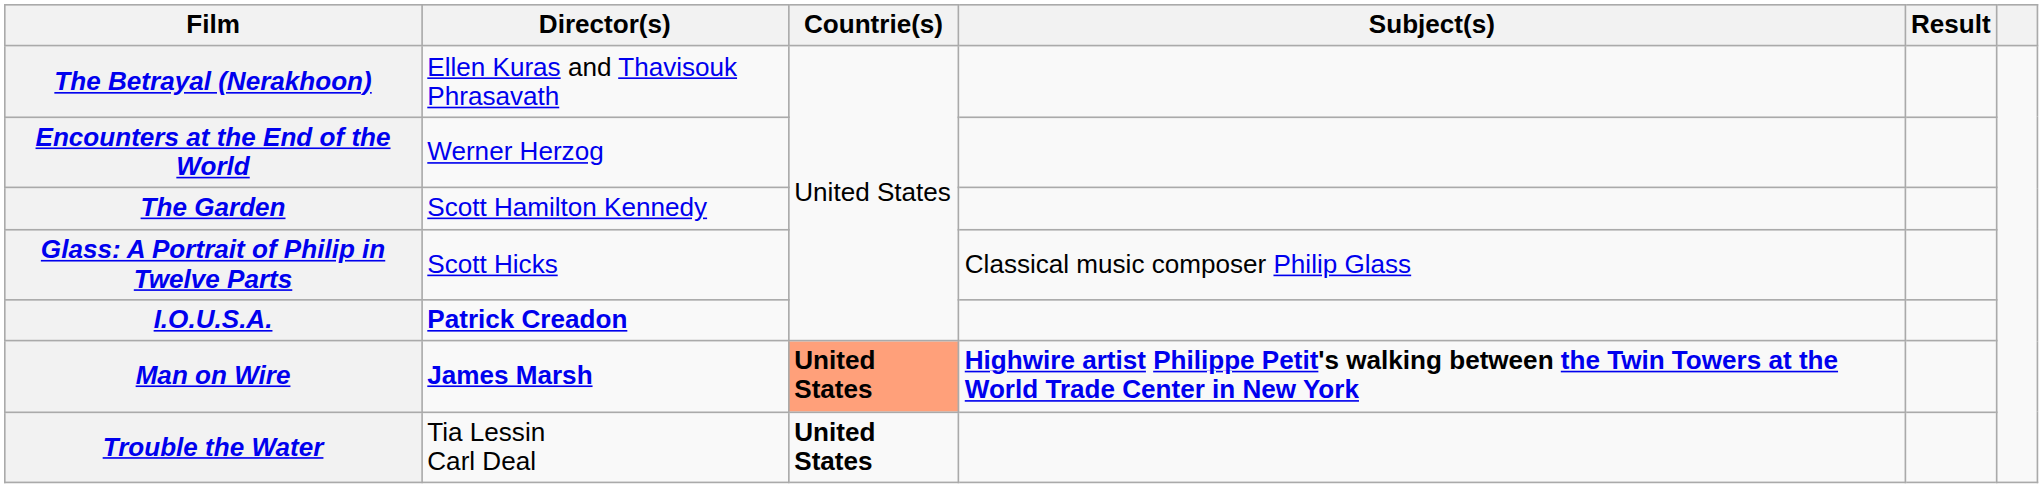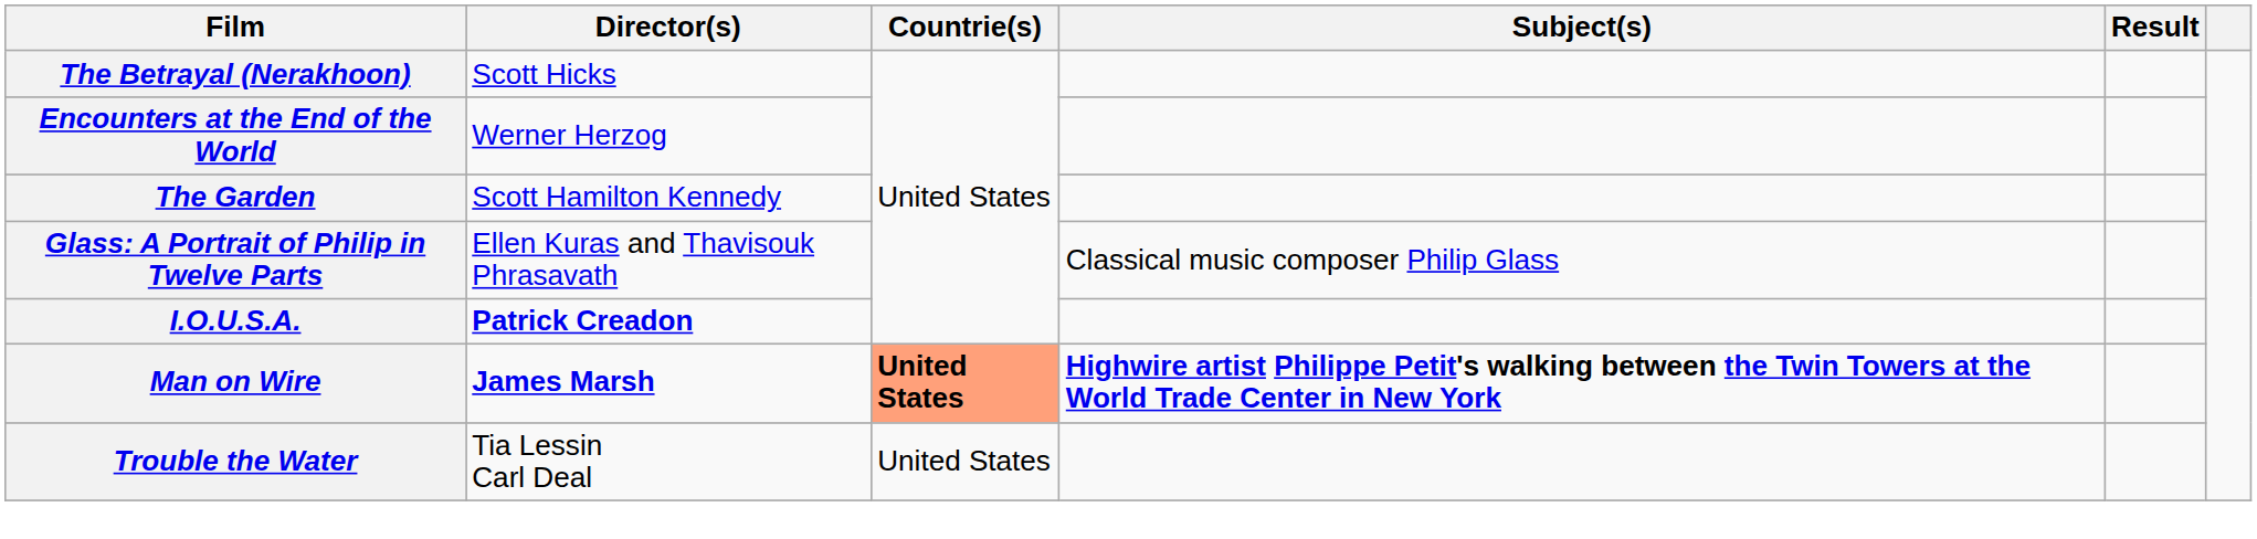 <table class="wikitable sortable plainrowheaders">
 <tr>
 <th scope="col">Film</th>
 <th scope="col">Director(s)</th>
 <th scope="col">Countrie(s)</th>
 <th scope="col">Subject(s)</th>
 <th scope="col">Result</th>
 <th scope="col" style="width:2%;"></th>
 </tr>
 <tr>
 <th scope="row"><em><a href='#'>The Betrayal (Nerakhoon)</a></em></th>
-<td><a href='#'>Ellen Kuras</a> and <a href='#'>Thavisouk Phrasavath</a></td>
+<td><a href='#'>Scott Hicks</a></td>
 <td rowspan="5">United States</td>
 <td></td>
 <td></td>
 <td align="center" rowspan="7"></td>
 </tr>
 <tr>
 <th scope="row"><em><a href='#'>Encounters at the End of the World</a></em></th>
 <td><a href='#'>Werner Herzog</a></td>
 <td></td>
 <td></td>
 </tr>
 <tr>
 <th scope="row"><em><a href='#'>The Garden</a></em></th>
 <td><a href='#'>Scott Hamilton Kennedy</a></td>
 <td></td>
 <td></td>
 </tr>
 <tr>
 <th scope="row"><em><a href='#'>Glass: A Portrait of Philip in Twelve Parts</a></em></th>
-<td><a href='#'>Scott Hicks</a></td>
+<td><a href='#'>Ellen Kuras</a> and <a href='#'>Thavisouk Phrasavath</a></td>
 <td>Classical music composer <a href='#'>Philip Glass</a></td>
 <td></td>
 </tr>
 <tr>
 <th scope="row"><em><a href='#'>I.O.U.S.A.</a></em></th>
 <td><strong><a href='#'>Patrick Creadon</a></strong></td>
 <td></td>
 <td></td>
 </tr>
 <tr>
 <th scope="row"><em><a href='#'><strong>Man on Wire</strong></a></em></th>
 <td><a href='#'><strong>James Marsh</strong></a></td>
 <td style="background: lightsalmon;"><strong>United States</strong></td>
 <td><strong><a href='#'>Highwire artist</a> <a href='#'>Philippe Petit</a>'s walking between <a href='#'>the Twin Towers at the World Trade Center in New York</a></strong></td>
 <td></td>
 </tr>
 <tr>
 <th scope="row"><em><a href='#'>Trouble the Water</a></em></th>
 <td>Tia Lessin<br>Carl Deal</td>
-<td><strong>United States</strong></td>
+<td>United States</td>
 <td></td>
 <td></td>
 </tr>
 </table>
